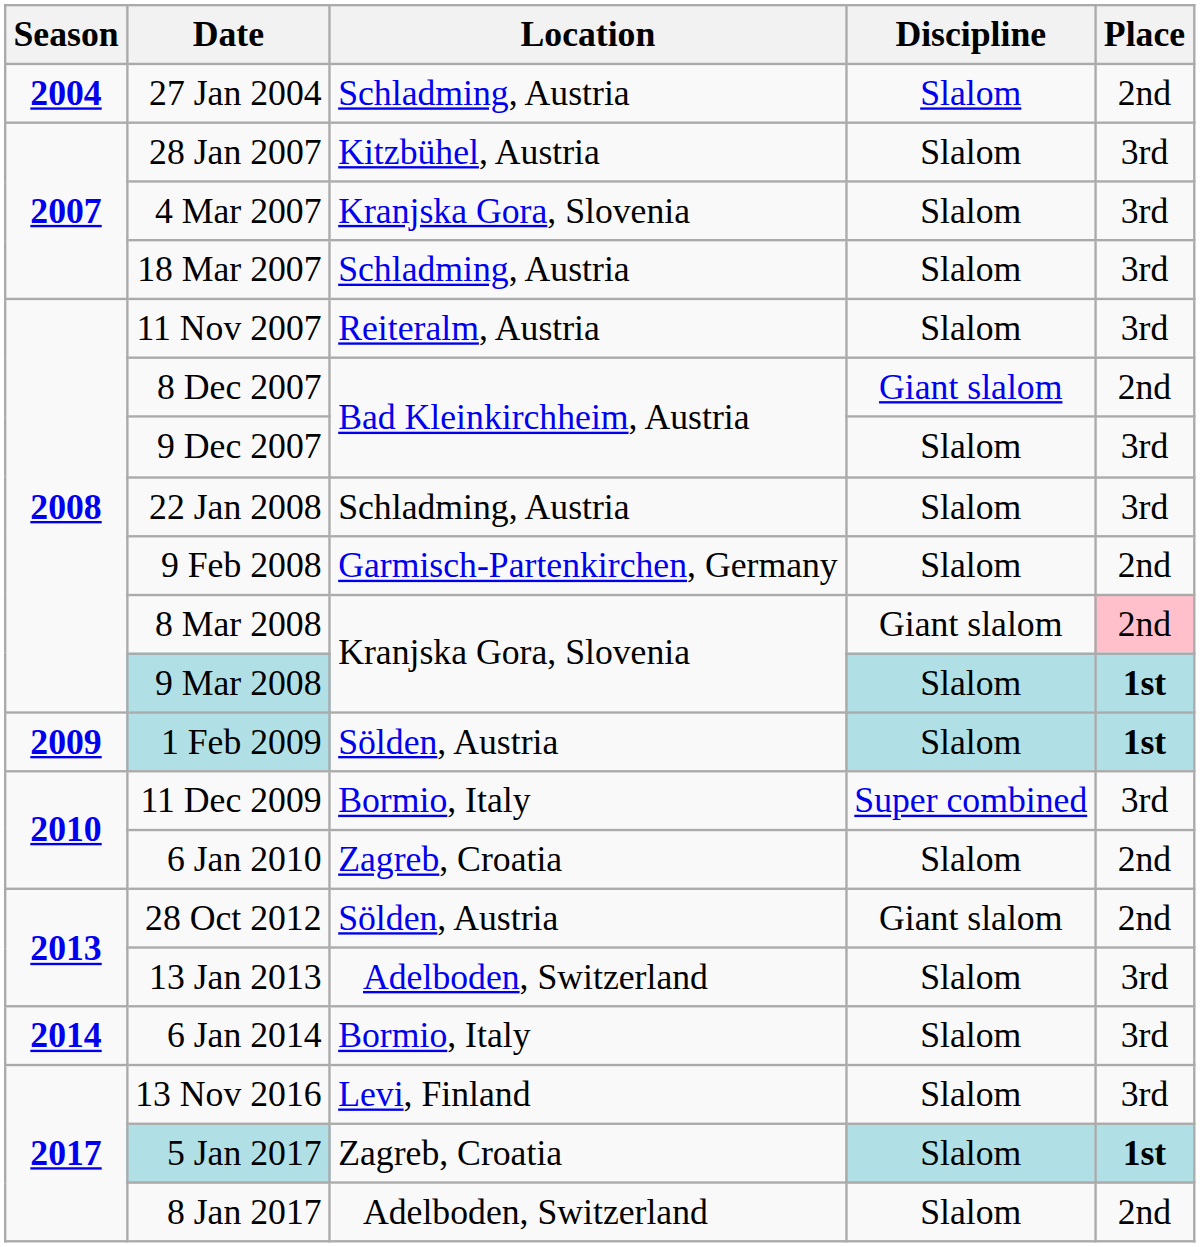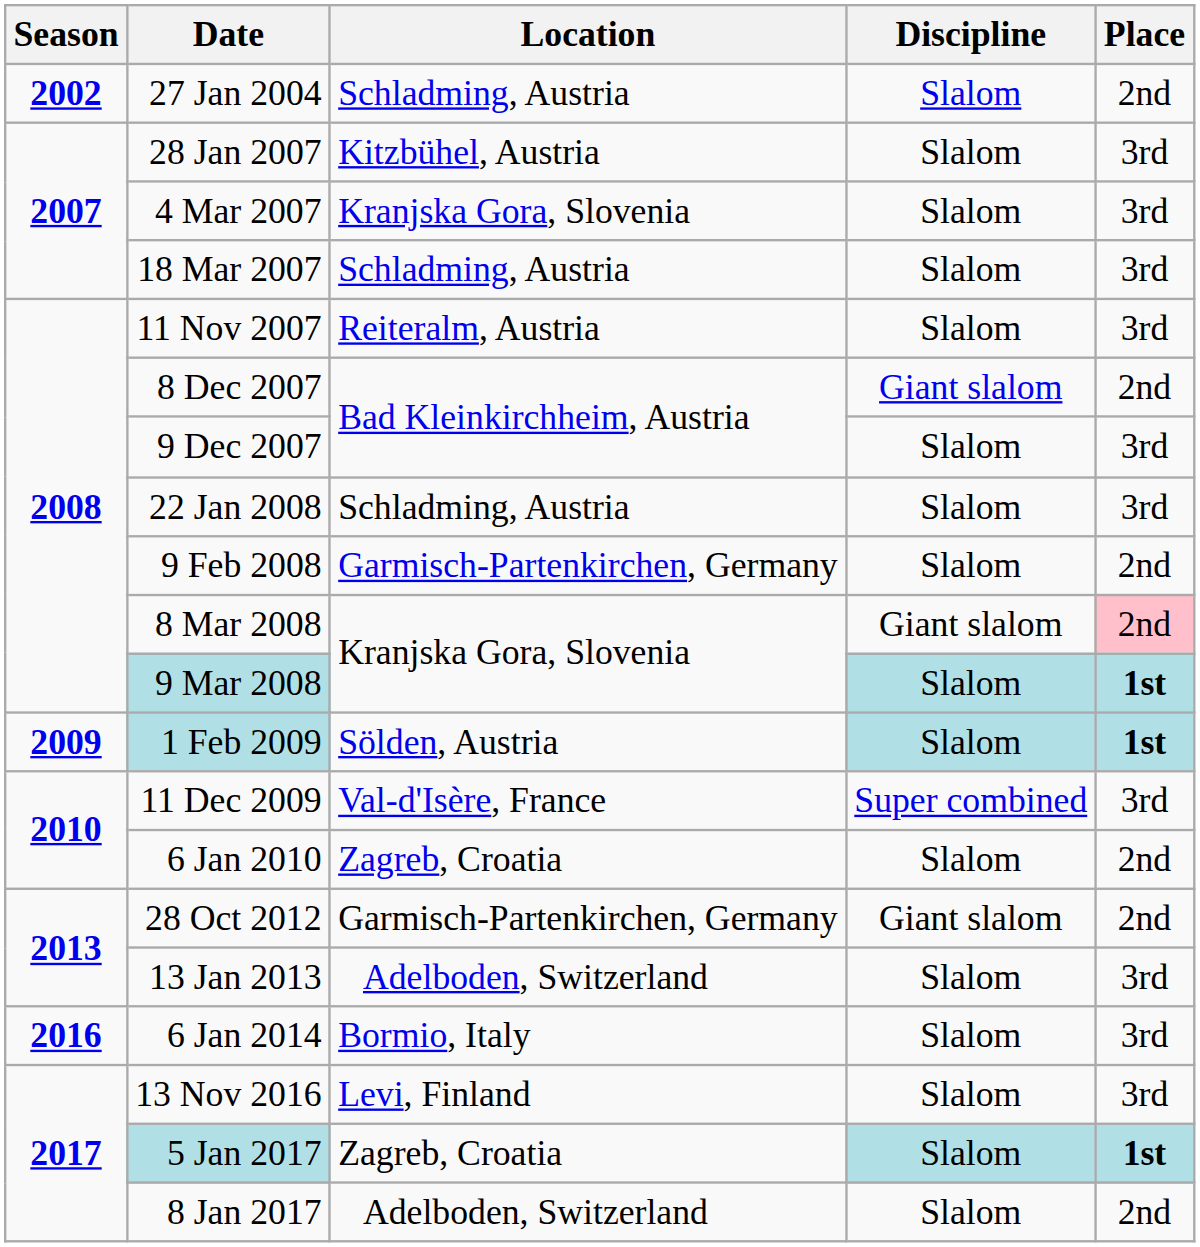 <table class="wikitable" style="text-align:center; font-size:95%;">
 <tr>
 <th>Season</th>
 <th>Date</th>
 <th>Location</th>
 <th>Discipline</th>
 <th>Place</th>
 </tr>
 <tr>
-<td><strong><a href='#'>2004</a></strong></td>
+<td><strong><a href='#'>2002</a></strong></td>
 <td align=right>27 Jan 2004</td>
 <td align=left> <a href='#'>Schladming</a>, Austria</td>
 <td><a href='#'>Slalom</a></td>
 <td>2nd</td>
 </tr>
 <tr>
 <td rowspan=3><strong><a href='#'>2007</a></strong></td>
 <td align=right>28 Jan 2007</td>
 <td align=left> <a href='#'>Kitzbühel</a>, Austria</td>
 <td>Slalom</td>
 <td>3rd</td>
 </tr>
 <tr>
 <td align=right>4 Mar 2007</td>
 <td align=left> <a href='#'>Kranjska Gora</a>, Slovenia</td>
 <td>Slalom</td>
 <td>3rd</td>
 </tr>
 <tr>
 <td align=right>18 Mar 2007</td>
 <td align=left> <a href='#'>Schladming</a>, Austria</td>
 <td>Slalom</td>
 <td>3rd</td>
 </tr>
 <tr>
 <td rowspan=7><strong><a href='#'>2008</a></strong></td>
 <td align=right>11 Nov 2007</td>
 <td align=left> <a href='#'>Reiteralm</a>, Austria</td>
 <td>Slalom</td>
 <td>3rd</td>
 </tr>
 <tr>
 <td align=right>8 Dec 2007</td>
 <td align=left rowspan=2> <a href='#'>Bad Kleinkirchheim</a>, Austria  </td>
 <td><a href='#'>Giant slalom</a></td>
 <td>2nd</td>
 </tr>
 <tr>
 <td align=right>9 Dec 2007</td>
 <td>Slalom</td>
 <td>3rd</td>
 </tr>
 <tr>
 <td align=right>22 Jan 2008</td>
 <td align=left> Schladming, Austria</td>
 <td>Slalom</td>
 <td>3rd</td>
 </tr>
 <tr>
 <td align=right>9 Feb 2008</td>
 <td align=left> <a href='#'>Garmisch-Partenkirchen</a>, Germany</td>
 <td>Slalom</td>
 <td>2nd</td>
 </tr>
 <tr>
 <td align=right>8 Mar 2008</td>
 <td rowspan=2 align=left> Kranjska Gora, Slovenia</td>
 <td>Giant slalom</td>
 <td style="background: pink;">2nd</td>
 </tr>
 <tr>
 <td align=right bgcolor="#BOEOE6">9 Mar 2008</td>
 <td bgcolor="#BOEOE6">Slalom</td>
 <td bgcolor="#BOEOE6"><strong>1st</strong></td>
 </tr>
 <tr>
 <td><strong><a href='#'>2009</a></strong></td>
 <td align=right bgcolor="#BOEOE6">1 Feb 2009</td>
 <td align=left> <a href='#'>Sölden</a>, Austria</td>
 <td bgcolor="#BOEOE6">Slalom</td>
 <td bgcolor="#BOEOE6"><strong>1st</strong></td>
 </tr>
 <tr>
 <td rowspan=2><strong><a href='#'>2010</a></strong></td>
 <td align=right>11 Dec 2009</td>
-<td align=left> <a href='#'>Bormio</a>, Italy</td>
+<td align=left> <a href='#'>Val-d'Isère</a>, France</td>
 <td><a href='#'>Super combined</a></td>
 <td>3rd</td>
 </tr>
 <tr>
 <td align=right>6 Jan 2010</td>
 <td align=left> <a href='#'>Zagreb</a>, Croatia</td>
 <td>Slalom</td>
 <td>2nd</td>
 </tr>
 <tr>
 <td align=center rowspan=2><strong><a href='#'>2013</a></strong></td>
 <td align=right>28 Oct 2012</td>
-<td align=left> <a href='#'>Sölden</a>, Austria</td>
+<td align=left> Garmisch-Partenkirchen, Germany</td>
 <td>Giant slalom</td>
 <td>2nd</td>
 </tr>
 <tr>
 <td align=right>13 Jan 2013</td>
 <td align=left>   <a href='#'>Adelboden</a>, Switzerland</td>
 <td>Slalom</td>
 <td>3rd</td>
 </tr>
 <tr>
-<td rowspan=1><strong><a href='#'>2014</a></strong></td>
+<td rowspan=1><strong><a href='#'>2016</a></strong></td>
 <td align=right>6 Jan 2014</td>
 <td align=left> <a href='#'>Bormio</a>, Italy</td>
 <td>Slalom</td>
 <td>3rd</td>
 </tr>
 <tr>
 <td rowspan=3><strong><a href='#'>2017</a></strong></td>
 <td align=right>13 Nov 2016</td>
 <td align=left> <a href='#'>Levi</a>, Finland</td>
 <td>Slalom</td>
 <td>3rd</td>
 </tr>
 <tr>
 <td bgcolor="#BOEOE6" align=right>5 Jan 2017</td>
 <td align=left> Zagreb, Croatia</td>
 <td bgcolor="#BOEOE6">Slalom</td>
 <td bgcolor="#BOEOE6"><strong>1st</strong></td>
 </tr>
 <tr>
 <td align=right>8 Jan 2017</td>
 <td align=left>   Adelboden, Switzerland</td>
 <td>Slalom</td>
 <td>2nd</td>
 </tr>
 </table>
